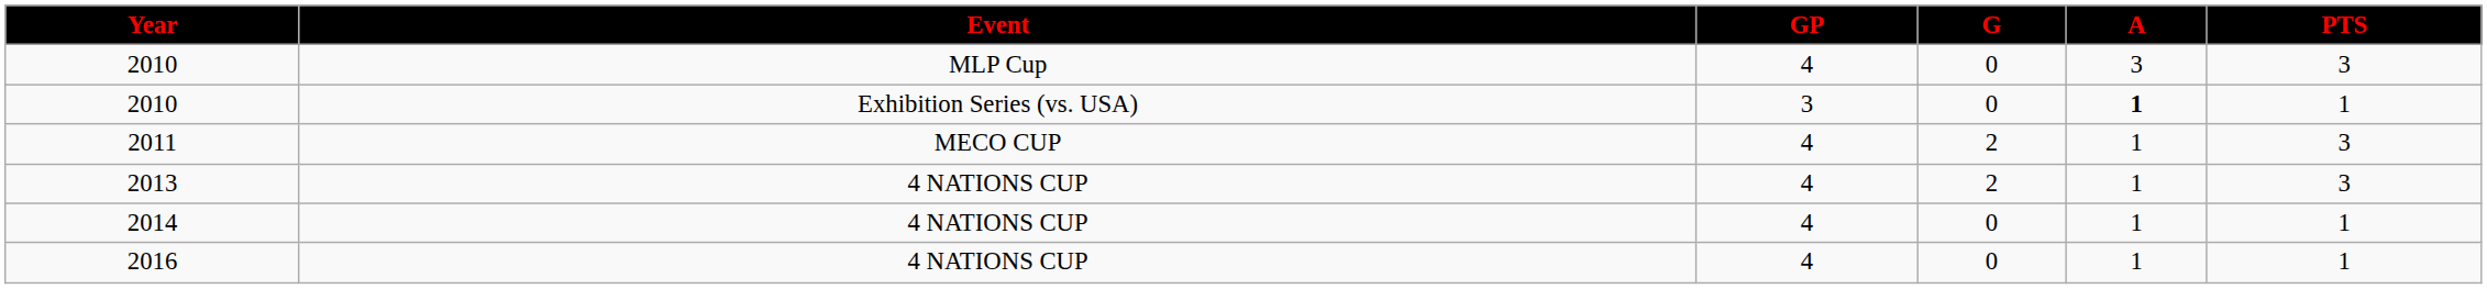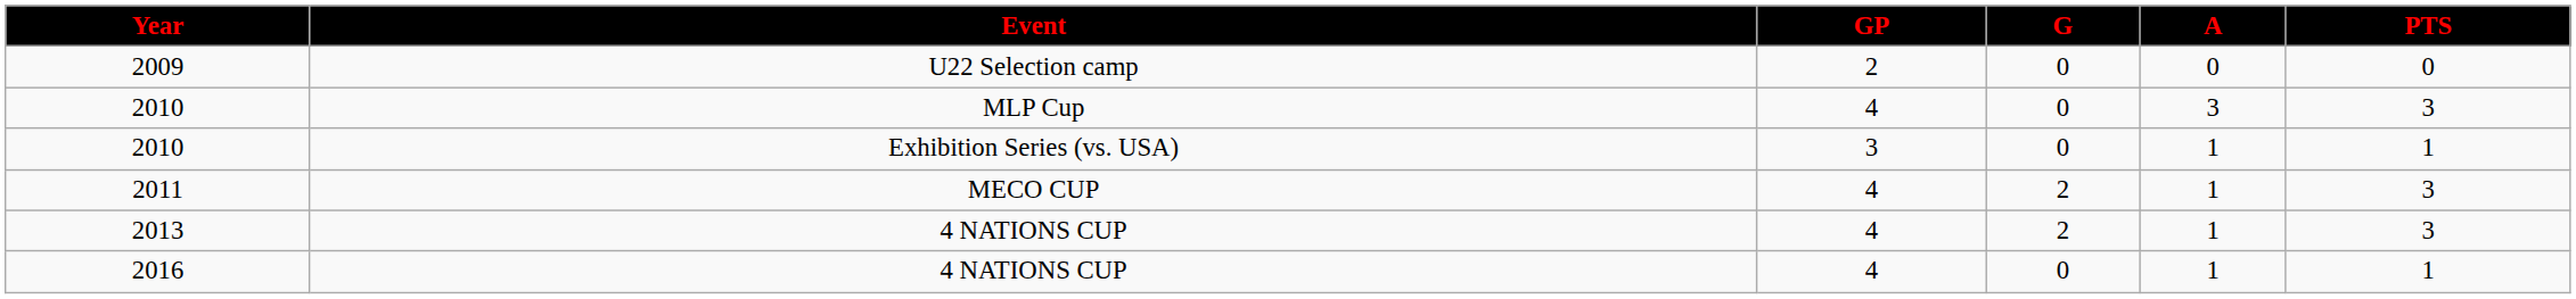 <table class="wikitable" width="80%">
 <tr align="center"  style="background:black;color:red;">
 <td><strong>Year</strong></td>
 <td><strong>Event</strong></td>
 <td><strong>GP</strong></td>
 <td><strong>G</strong></td>
 <td><strong>A</strong></td>
 <td><strong>PTS</strong></td>
+</tr>
+<tr align="center" bgcolor="">
+<td>2009</td>
+<td>U22 Selection camp</td>
+<td>2</td>
+<td>0</td>
+<td>0</td>
+<td>0</td>
 </tr>
 <tr align="center" bgcolor="">
 <td>2010</td>
 <td>MLP Cup</td>
 <td>4</td>
 <td>0</td>
 <td>3</td>
 <td>3</td>
 </tr>
 <tr align="center" bgcolor="">
 <td>2010</td>
 <td>Exhibition Series (vs. USA)</td>
 <td>3</td>
 <td>0</td>
-<td><strong>1</strong></td>
+<td>1</td>
 <td>1</td>
 </tr>
 <tr align="center" bgcolor="">
 <td>2011</td>
 <td>MECO CUP</td>
 <td>4</td>
 <td>2</td>
 <td>1</td>
 <td>3</td>
 </tr>
 <tr align="center" bgcolor="">
 <td>2013</td>
 <td>4 NATIONS CUP</td>
 <td>4</td>
 <td>2</td>
 <td>1</td>
 <td>3</td>
 </tr>
 <tr align="center" bgcolor="">
-<td>2014</td>
-<td>4 NATIONS CUP</td>
-<td>4</td>
-<td>0</td>
-<td>1</td>
-<td>1</td>
-</tr>
-<tr align="center" bgcolor="">
 <td>2016</td>
 <td>4 NATIONS CUP</td>
 <td>4</td>
 <td>0</td>
 <td>1</td>
 <td>1</td>
 </tr>
 </table>
